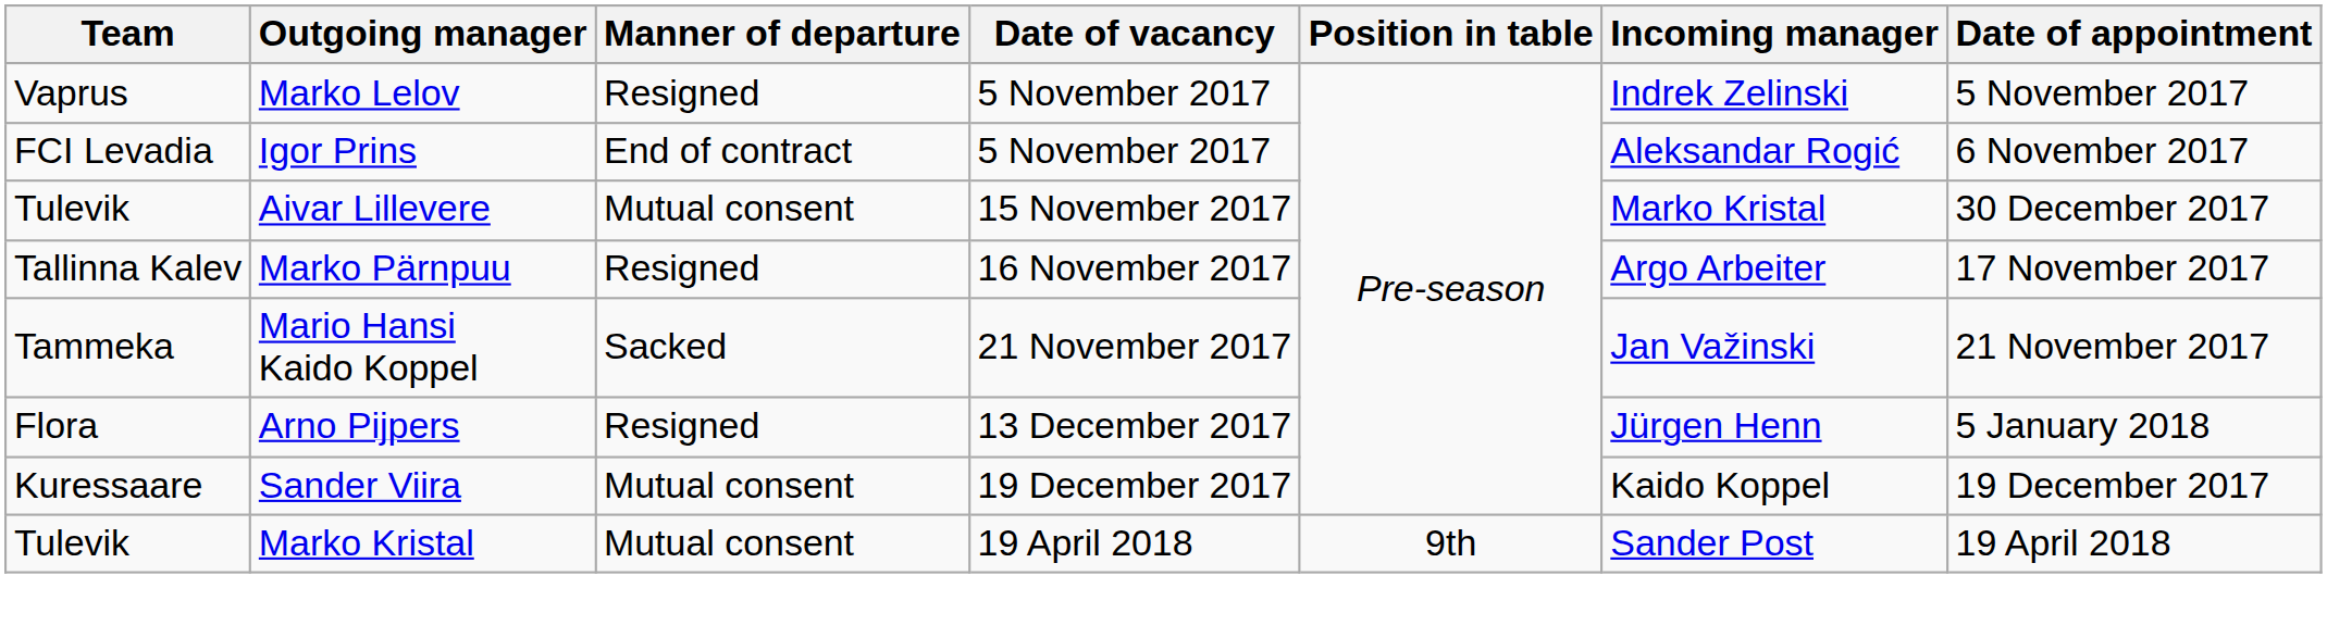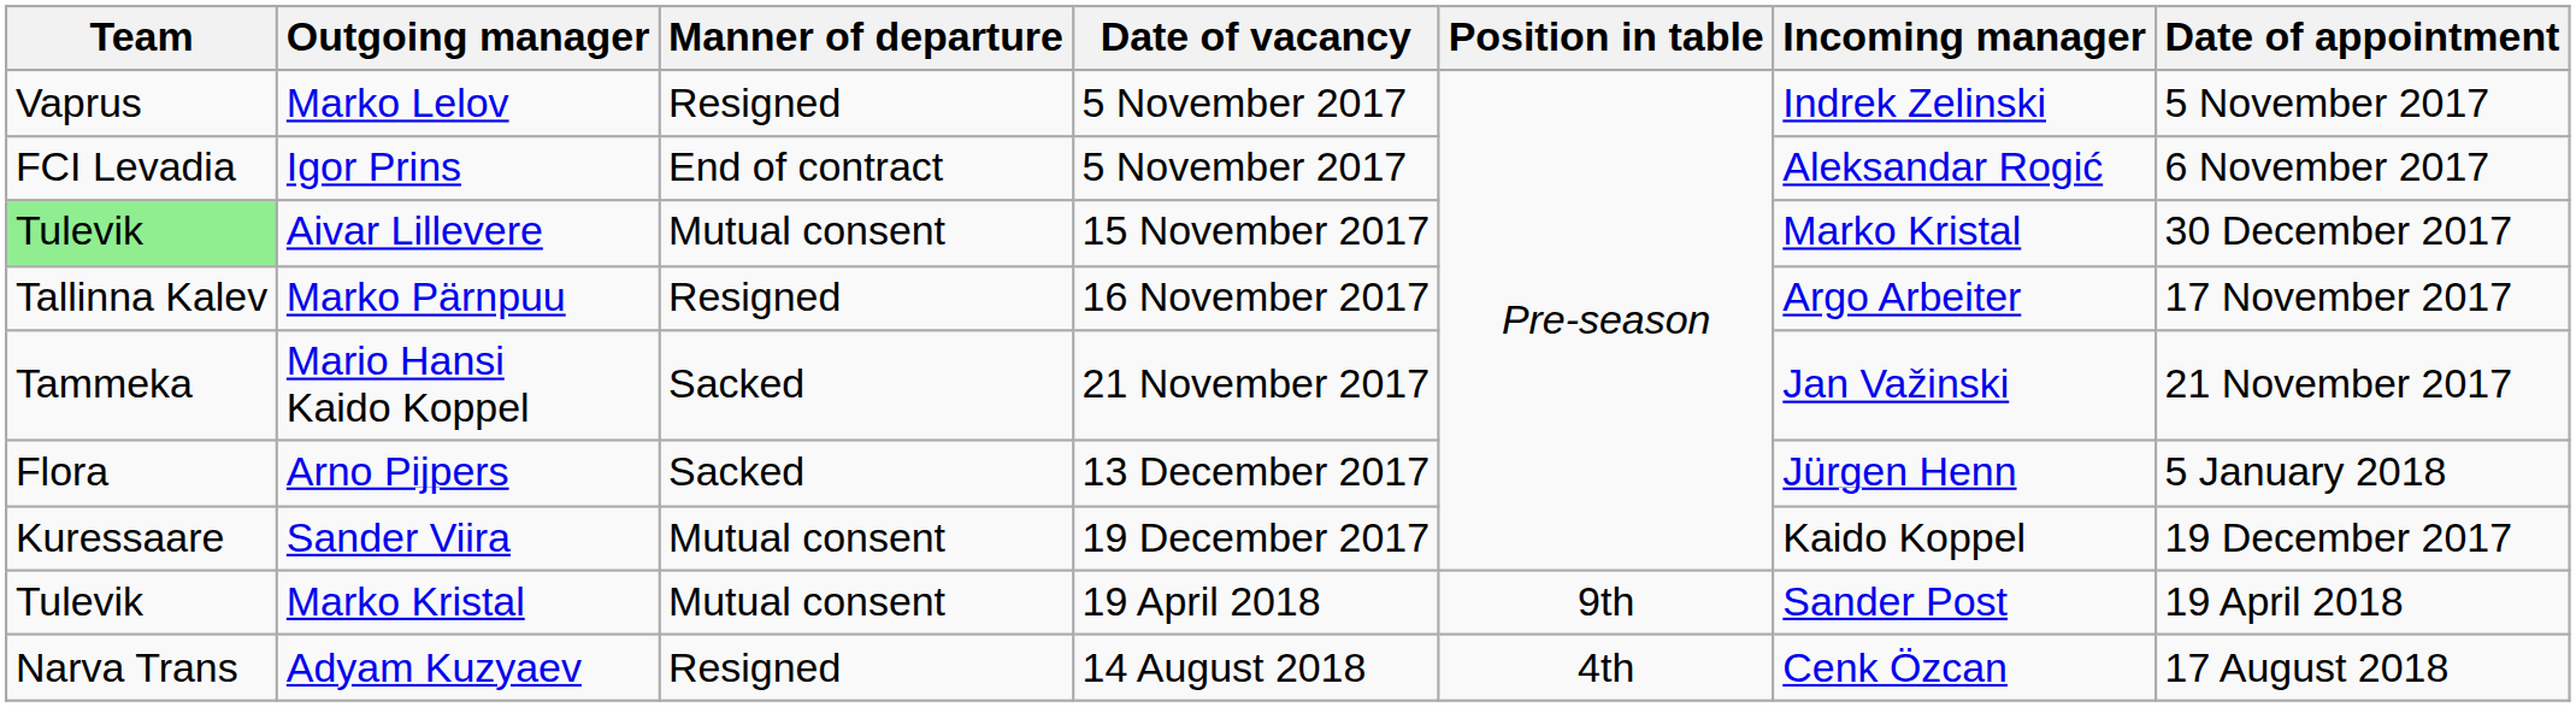 <table class="wikitable">
 <tr>
 <th>Team</th>
 <th>Outgoing manager</th>
 <th>Manner of departure</th>
 <th>Date of vacancy</th>
 <th>Position in table</th>
 <th>Incoming manager</th>
 <th>Date of appointment</th>
 </tr>
 <tr>
 <td>Vaprus</td>
 <td> <a href='#'>Marko Lelov</a></td>
 <td>Resigned</td>
 <td>5 November 2017</td>
 <td rowspan=7 align=center><em>Pre-season</em></td>
 <td> <a href='#'>Indrek Zelinski</a></td>
 <td>5 November 2017</td>
 </tr>
 <tr>
 <td>FCI Levadia</td>
 <td> <a href='#'>Igor Prins</a></td>
 <td>End of contract</td>
 <td>5 November 2017</td>
 <td> <a href='#'>Aleksandar Rogić</a></td>
 <td>6 November 2017</td>
 </tr>
 <tr>
-<td>Tulevik</td>
+<td style="background: lightgreen;">Tulevik</td>
 <td> <a href='#'>Aivar Lillevere</a></td>
 <td>Mutual consent</td>
 <td>15 November 2017</td>
 <td> <a href='#'>Marko Kristal</a></td>
 <td>30 December 2017</td>
 </tr>
 <tr>
 <td>Tallinna Kalev</td>
 <td> <a href='#'>Marko Pärnpuu</a></td>
 <td>Resigned</td>
 <td>16 November 2017</td>
 <td> <a href='#'>Argo Arbeiter</a></td>
 <td>17 November 2017</td>
 </tr>
 <tr>
 <td>Tammeka</td>
 <td> <a href='#'>Mario Hansi</a><br> Kaido Koppel</td>
 <td>Sacked</td>
 <td>21 November 2017</td>
 <td> <a href='#'>Jan Važinski</a></td>
 <td>21 November 2017</td>
 </tr>
 <tr>
 <td>Flora</td>
 <td> <a href='#'>Arno Pijpers</a></td>
-<td>Resigned</td>
+<td>Sacked</td>
 <td>13 December 2017</td>
 <td> <a href='#'>Jürgen Henn</a></td>
 <td>5 January 2018</td>
 </tr>
 <tr>
 <td>Kuressaare</td>
 <td> <a href='#'>Sander Viira</a></td>
 <td>Mutual consent</td>
 <td>19 December 2017</td>
 <td> Kaido Koppel</td>
 <td>19 December 2017</td>
 </tr>
 <tr>
 <td>Tulevik</td>
 <td> <a href='#'>Marko Kristal</a></td>
 <td>Mutual consent</td>
 <td>19 April 2018</td>
 <td align=center>9th</td>
 <td> <a href='#'>Sander Post</a></td>
 <td>19 April 2018</td>
 </tr>
+<tr>
+<td>Narva Trans</td>
+<td> <a href='#'>Adyam Kuzyaev</a></td>
+<td>Resigned</td>
+<td>14 August 2018</td>
+<td align=center>4th</td>
+<td> <a href='#'>Cenk Özcan</a></td>
+<td>17 August 2018</td>
+</tr>
 </table>
